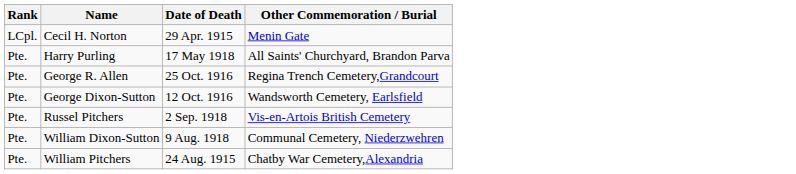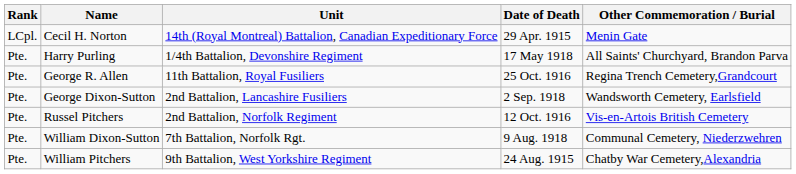 <table class="wikitable">
 <tr>
 <th>Rank</th>
 <th>Name</th>
+<th>Unit</th>
 <th>Date of Death</th>
 <th>Other Commemoration / Burial</th>
 </tr>
 <tr>
 <td>LCpl.</td>
 <td>Cecil H. Norton</td>
+<td><a href='#'>14th (Royal Montreal) Battalion</a>, <a href='#'>Canadian Expeditionary Force</a></td>
 <td>29 Apr. 1915</td>
 <td><a href='#'>Menin Gate</a></td>
 </tr>
 <tr>
 <td>Pte.</td>
 <td>Harry Purling</td>
+<td>1/4th Battalion, <a href='#'>Devonshire Regiment</a></td>
 <td>17 May 1918</td>
 <td>All Saints' Churchyard, Brandon Parva</td>
 </tr>
 <tr>
 <td>Pte.</td>
 <td>George R. Allen</td>
+<td>11th Battalion, <a href='#'>Royal Fusiliers</a></td>
 <td>25 Oct. 1916</td>
 <td>Regina Trench Cemetery,<a href='#'>Grandcourt</a></td>
 </tr>
 <tr>
 <td>Pte.</td>
 <td>George Dixon-Sutton</td>
-<td>12 Oct. 1916</td>
+<td>2nd Battalion, <a href='#'>Lancashire Fusiliers</a></td>
+<td>2 Sep. 1918</td>
 <td>Wandsworth Cemetery, <a href='#'>Earlsfield</a></td>
 </tr>
 <tr>
 <td>Pte.</td>
 <td>Russel Pitchers</td>
-<td>2 Sep. 1918</td>
+<td>2nd Battalion, <a href='#'>Norfolk Regiment</a></td>
+<td>12 Oct. 1916</td>
 <td><a href='#'>Vis-en-Artois British Cemetery</a></td>
 </tr>
 <tr>
 <td>Pte.</td>
 <td>William Dixon-Sutton</td>
+<td>7th Battalion, Norfolk Rgt.</td>
 <td>9 Aug. 1918</td>
 <td>Communal Cemetery, <a href='#'>Niederzwehren</a></td>
 </tr>
 <tr>
 <td>Pte.</td>
 <td>William Pitchers</td>
+<td>9th Battalion, <a href='#'>West Yorkshire Regiment</a></td>
 <td>24 Aug. 1915</td>
 <td>Chatby War Cemetery,<a href='#'>Alexandria</a></td>
 </tr>
 </table>
